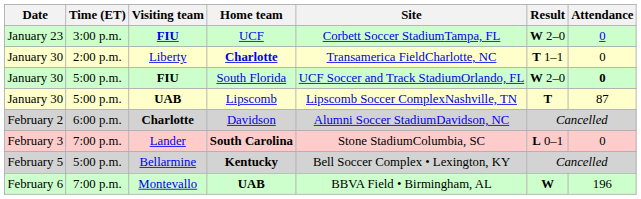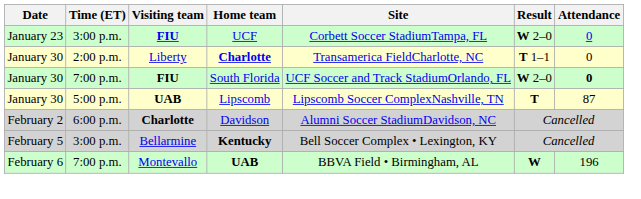 <table class="wikitable" style="font-size:95%; text-align: center;">
 <tr>
 <th>Date</th>
 <th>Time (ET)</th>
 <th>Visiting team</th>
 <th>Home team</th>
 <th>Site</th>
 <th>Result</th>
 <th>Attendance</th>
 </tr>
 <tr bgcolor="#cfc">
 <td>January 23</td>
 <td>3:00 p.m.</td>
 <td><strong><a href='#'>FIU</a></strong></td>
 <td><a href='#'>UCF</a></td>
 <td><a href='#'>Corbett Soccer Stadium</a><a href='#'>Tampa, FL</a></td>
 <td><strong>W</strong> 2–0</td>
 <td><a href='#'>0</a></td>
 </tr>
 <tr bgcolor="#ffc">
 <td>January 30</td>
 <td>2:00 p.m.</td>
 <td><a href='#'>Liberty</a></td>
 <td><a href='#'><strong>Charlotte</strong></a></td>
 <td><a href='#'>Transamerica Field</a><a href='#'>Charlotte, NC</a></td>
 <td><strong>T</strong> 1–1</td>
 <td>0</td>
 </tr>
 <tr bgcolor="#cfc">
 <td>January 30</td>
-<td>5:00 p.m.</td>
+<td>7:00 p.m.</td>
 <td><strong>FIU</strong></td>
 <td><a href='#'>South Florida</a></td>
 <td><a href='#'>UCF Soccer and Track Stadium</a><a href='#'>Orlando, FL</a></td>
 <td><strong>W</strong> 2–0</td>
 <td><strong>0</strong></td>
 </tr>
 <tr bgcolor="#ffc">
 <td>January 30</td>
 <td>5:00 p.m.</td>
 <td><strong>UAB</strong></td>
 <td><a href='#'>Lipscomb</a></td>
 <td><a href='#'>Lipscomb Soccer Complex</a><a href='#'>Nashville, TN</a></td>
 <td><strong>T</strong> </td>
 <td>87</td>
 </tr>
 <tr bgcolor="D3D3D3">
 <td>February 2</td>
 <td>6:00 p.m.</td>
 <td><strong>Charlotte</strong></td>
 <td><a href='#'>Davidson</a></td>
 <td><a href='#'>Alumni Soccer Stadium</a><a href='#'>Davidson, NC</a></td>
 <td colspan="2"><em>Cancelled</em></td>
 </tr>
-<tr style="background:#fcc;">
-<td>February 3</td>
-<td>7:00 p.m.</td>
-<td><a href='#'>Lander</a></td>
-<td><strong>South Carolina</strong></td>
-<td>Stone StadiumColumbia, SC</td>
-<td><strong>L</strong> 0–1</td>
-<td>0</td>
-</tr>
 <tr bgcolor="D3D3D3">
 <td>February 5</td>
-<td>5:00 p.m.</td>
+<td>3:00 p.m.</td>
 <td><a href='#'>Bellarmine</a></td>
 <td><strong>Kentucky</strong></td>
 <td>Bell Soccer Complex • Lexington, KY</td>
 <td colspan="2"><em>Cancelled</em></td>
 </tr>
 <tr bgcolor="#cfc">
 <td>February 6</td>
 <td>7:00 p.m.</td>
 <td><a href='#'>Montevallo</a></td>
 <td><strong>UAB</strong></td>
 <td>BBVA Field • Birmingham, AL</td>
 <td><strong>W</strong> </td>
 <td>196</td>
 </tr>
 </table>
